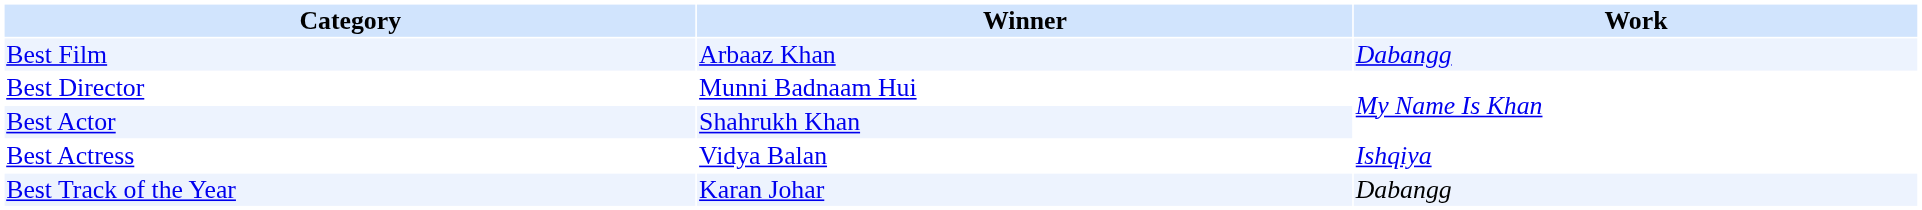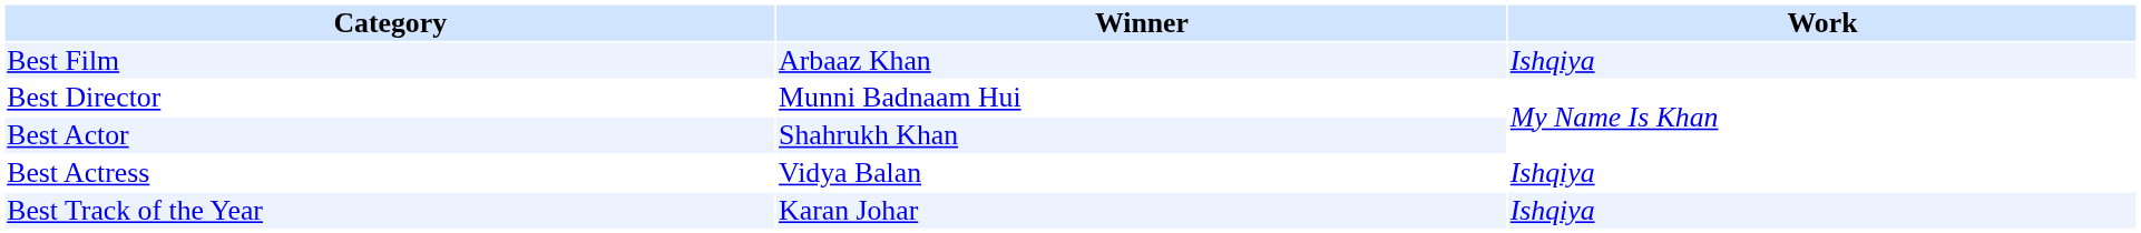 <table cellspacing="1" cellpadding="1" border="0" width="60%">
 <tr bgcolor="#d1e4fd">
 <th>Category</th>
 <th>Winner</th>
 <th>Work</th>
 </tr>
 <tr bgcolor=#edf3fe>
 <td><a href='#'>Best Film</a></td>
 <td><a href='#'>Arbaaz Khan</a></td>
-<td><em><a href='#'>Dabangg</a></em></td>
+<td><em><a href='#'>Ishqiya</a></em></td>
 </tr>
 <tr>
 <td><a href='#'>Best Director</a></td>
 <td><a href='#'>Munni Badnaam Hui</a></td>
 <td rowspan="2"><em><a href='#'>My Name Is Khan</a></em></td>
 </tr>
 <tr bgcolor=#edf3fe>
 <td><a href='#'>Best Actor</a></td>
 <td><a href='#'>Shahrukh Khan</a></td>
 </tr>
 <tr>
 <td><a href='#'>Best Actress</a></td>
 <td><a href='#'>Vidya Balan</a></td>
 <td><em><a href='#'>Ishqiya</a></em></td>
 </tr>
 <tr bgcolor=#edf3fe>
 <td><a href='#'>Best Track of the Year</a></td>
 <td><a href='#'>Karan Johar</a></td>
-<td><em>Dabangg</em></td>
+<td><em><a href='#'>Ishqiya</a></em></td>
 </tr>
 </table>
